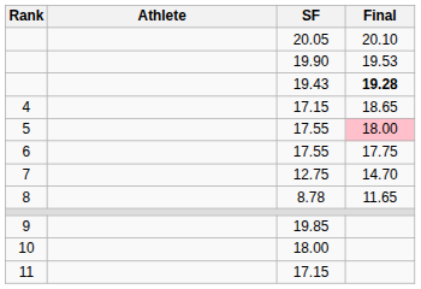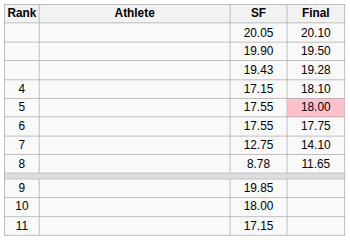 <table class=wikitable style="text-align:center">
 <tr>
 <th width=40>Rank</th>
 <th width=250>Athlete</th>
 <th width=70>SF</th>
 <th width=70>Final</th>
 </tr>
 <tr>
 <td></td>
 <td align=left></td>
 <td>20.05</td>
 <td>20.10</td>
 </tr>
 <tr>
 <td></td>
 <td align=left></td>
 <td>19.90</td>
-<td>19.53</td>
+<td>19.50</td>
 </tr>
 <tr>
 <td></td>
 <td align=left></td>
 <td>19.43</td>
-<td><strong>19.28</strong></td>
+<td>19.28</td>
 </tr>
 <tr>
 <td>4</td>
 <td align=left></td>
 <td>17.15</td>
-<td>18.65</td>
+<td>18.10</td>
 </tr>
 <tr>
 <td>5</td>
 <td align=left></td>
 <td>17.55</td>
 <td style="background: pink;">18.00</td>
 </tr>
 <tr>
 <td>6</td>
 <td align=left></td>
 <td>17.55</td>
 <td>17.75</td>
 </tr>
 <tr>
 <td>7</td>
 <td align=left></td>
 <td>12.75</td>
-<td>14.70</td>
+<td>14.10</td>
 </tr>
 <tr>
 <td>8</td>
 <td align=left></td>
 <td>8.78</td>
 <td>11.65</td>
 </tr>
 <tr bgcolor=#DDDDDD>
 <td colspan=4></td>
 </tr>
 <tr>
 <td>9</td>
 <td align=left></td>
 <td>19.85</td>
 <td></td>
 </tr>
 <tr>
 <td>10</td>
 <td align=left></td>
 <td>18.00</td>
 <td></td>
 </tr>
 <tr>
 <td>11</td>
 <td align=left></td>
 <td>17.15</td>
 <td></td>
 </tr>
 </table>
